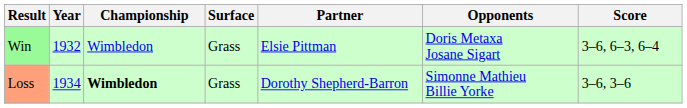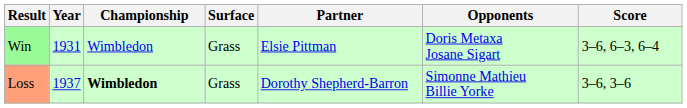 <table class="sortable wikitable">
 <tr>
 <th style="width:40px">Result</th>
 <th style="width:30px">Year</th>
 <th style="width:130px">Championship</th>
 <th style="width:50px">Surface</th>
 <th style="width:180px">Partner</th>
 <th style="width:170px">Opponents</th>
 <th style="width:110px" class="unsortable">Score</th>
 </tr>
 <tr style="background:#cfc;">
 <td style="background:#98fb98;">Win</td>
-<td><a href='#'>1932</a></td>
+<td><a href='#'>1931</a></td>
 <td><a href='#'>Wimbledon</a></td>
 <td>Grass</td>
 <td> <a href='#'>Elsie Pittman</a></td>
 <td> <a href='#'>Doris Metaxa</a> <br>  <a href='#'>Josane Sigart</a></td>
 <td>3–6, 6–3, 6–4</td>
 </tr>
 <tr style="background:#cfc;">
 <td style="background:#ffa07a;">Loss</td>
-<td><a href='#'>1934</a></td>
+<td><a href='#'>1937</a></td>
 <td><strong>Wimbledon</strong></td>
 <td>Grass</td>
 <td> <a href='#'>Dorothy Shepherd-Barron</a></td>
 <td> <a href='#'>Simonne Mathieu</a> <br>  <a href='#'>Billie Yorke</a></td>
 <td>3–6, 3–6</td>
 </tr>
 </table>
